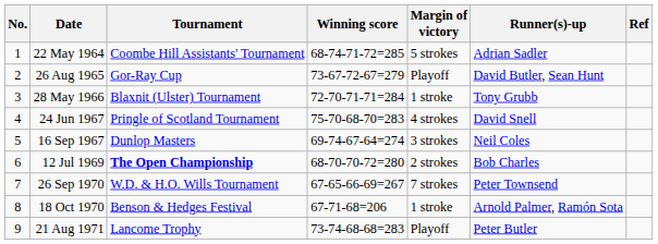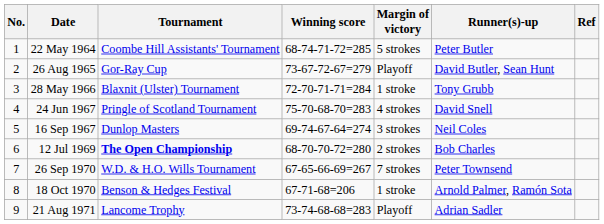 <table class="wikitable" style="font-size:95%;">
 <tr>
 <th>No.</th>
 <th>Date</th>
 <th>Tournament</th>
 <th>Winning score</th>
 <th>Margin of<br>victory</th>
 <th>Runner(s)-up</th>
 <th>Ref</th>
 </tr>
 <tr>
 <td align=center>1</td>
 <td align=right>22 May 1964</td>
 <td><a href='#'>Coombe Hill Assistants' Tournament</a></td>
 <td>68-74-71-72=285</td>
 <td>5 strokes</td>
-<td> <a href='#'>Adrian Sadler</a></td>
+<td> <a href='#'>Peter Butler</a></td>
 <td></td>
 </tr>
 <tr>
 <td align=center>2</td>
 <td align=right>26 Aug 1965</td>
 <td><a href='#'>Gor-Ray Cup</a></td>
 <td>73-67-72-67=279</td>
 <td>Playoff</td>
 <td> <a href='#'>David Butler</a>,  <a href='#'>Sean Hunt</a></td>
 <td></td>
 </tr>
 <tr>
 <td align=center>3</td>
 <td align=right>28 May 1966</td>
 <td><a href='#'>Blaxnit (Ulster) Tournament</a></td>
 <td>72-70-71-71=284</td>
 <td>1 stroke</td>
 <td> <a href='#'>Tony Grubb</a></td>
 <td></td>
 </tr>
 <tr>
 <td align=center>4</td>
 <td align=right>24 Jun 1967</td>
 <td><a href='#'>Pringle of Scotland Tournament</a></td>
 <td>75-70-68-70=283</td>
 <td>4 strokes</td>
 <td> <a href='#'>David Snell</a></td>
 <td></td>
 </tr>
 <tr>
 <td align=center>5</td>
 <td align=right>16 Sep 1967</td>
 <td><a href='#'>Dunlop Masters</a></td>
 <td>69-74-67-64=274</td>
 <td>3 strokes</td>
 <td> <a href='#'>Neil Coles</a></td>
 <td></td>
 </tr>
 <tr>
 <td align=center>6</td>
 <td align=right>12 Jul 1969</td>
 <td><strong><a href='#'>The Open Championship</a></strong></td>
 <td>68-70-70-72=280</td>
 <td>2 strokes</td>
 <td> <a href='#'>Bob Charles</a></td>
 <td></td>
 </tr>
 <tr>
 <td align=center>7</td>
 <td align=right>26 Sep 1970</td>
 <td><a href='#'>W.D. & H.O. Wills Tournament</a></td>
 <td>67-65-66-69=267</td>
 <td>7 strokes</td>
 <td> <a href='#'>Peter Townsend</a></td>
 <td></td>
 </tr>
 <tr>
 <td align=center>8</td>
 <td align=right>18 Oct 1970</td>
 <td><a href='#'>Benson & Hedges Festival</a></td>
 <td>67-71-68=206</td>
 <td>1 stroke</td>
 <td> <a href='#'>Arnold Palmer</a>,  <a href='#'>Ramón Sota</a></td>
 <td></td>
 </tr>
 <tr>
 <td align=center>9</td>
 <td align=right>21 Aug 1971</td>
 <td><a href='#'>Lancome Trophy</a></td>
 <td>73-74-68-68=283</td>
 <td>Playoff</td>
-<td> <a href='#'>Peter Butler</a></td>
+<td> <a href='#'>Adrian Sadler</a></td>
 <td></td>
 </tr>
 </table>
